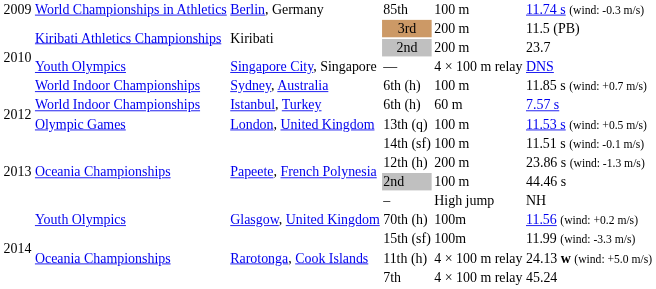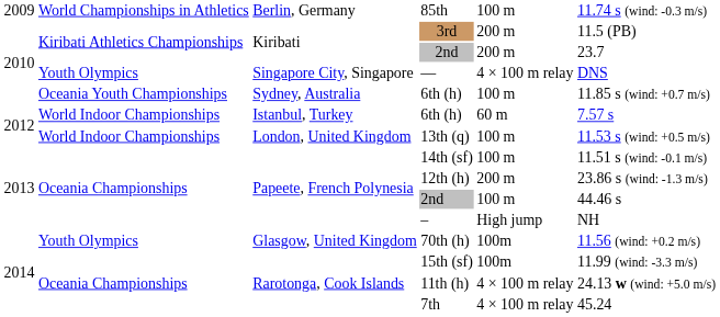 <table>
 <tr>
 <td>2009</td>
 <td><a href='#'>World Championships in Athletics</a></td>
 <td><a href='#'>Berlin</a>, Germany</td>
 <td>85th</td>
 <td>100 m</td>
 <td><a href='#'>11.74 s</a> <small>(wind: -0.3 m/s)</small></td>
 </tr>
 <tr>
 <td rowspan=4>2010</td>
 <td rowspan=2><a href='#'>Kiribati Athletics Championships</a></td>
 <td rowspan=2>Kiribati</td>
 <td bgcolor="cc9966" align="center">3rd</td>
 <td>200 m</td>
 <td>11.5  (PB)</td>
 </tr>
 <tr>
 <td bgcolor="silver" align="center">2nd</td>
 <td>200 m</td>
 <td>23.7</td>
 </tr>
 <tr>
 <td><a href='#'>Youth Olympics</a></td>
 <td><a href='#'>Singapore City</a>, Singapore</td>
 <td>—</td>
 <td>4 × 100 m relay</td>
 <td><a href='#'>DNS</a></td>
 </tr>
 <tr>
-<td><a href='#'>World Indoor Championships</a></td>
+<td><a href='#'>Oceania Youth Championships</a></td>
 <td><a href='#'>Sydney</a>, <a href='#'>Australia</a></td>
 <td>6th (h)</td>
 <td>100 m</td>
 <td>11.85 s <small>(wind: +0.7 m/s)</small></td>
 </tr>
 <tr>
 <td rowspan=2>2012</td>
 <td><a href='#'>World Indoor Championships</a></td>
 <td><a href='#'>Istanbul</a>, <a href='#'>Turkey</a></td>
 <td>6th (h)</td>
 <td>60 m</td>
 <td><a href='#'>7.57 s</a></td>
 </tr>
 <tr>
-<td><a href='#'>Olympic Games</a></td>
+<td><a href='#'>World Indoor Championships</a></td>
 <td><a href='#'>London</a>, <a href='#'>United Kingdom</a></td>
 <td>13th (q)</td>
 <td>100 m</td>
 <td><a href='#'>11.53 s</a> <small>(wind: +0.5 m/s)</small></td>
 </tr>
 <tr>
 <td rowspan=4>2013</td>
 <td rowspan=4><a href='#'>Oceania Championships</a></td>
 <td rowspan=4><a href='#'>Papeete</a>, <a href='#'>French Polynesia</a></td>
 <td>14th (sf)</td>
 <td>100 m</td>
 <td>11.51 s <small>(wind: -0.1 m/s)</small></td>
 </tr>
 <tr>
 <td>12th (h)</td>
 <td>200 m</td>
 <td>23.86 s <small>(wind: -1.3 m/s)</small></td>
 </tr>
 <tr>
 <td bgcolor=silver>2nd</td>
 <td>100 m</td>
 <td>44.46 s</td>
 </tr>
 <tr>
 <td>–</td>
 <td>High jump</td>
 <td>NH</td>
 </tr>
 <tr>
 <td rowspan=4>2014</td>
 <td><a href='#'>Youth Olympics</a></td>
 <td><a href='#'>Glasgow</a>, <a href='#'>United Kingdom</a></td>
 <td>70th (h)</td>
 <td>100m</td>
 <td><a href='#'>11.56</a> <small>(wind: +0.2 m/s)</small></td>
 </tr>
 <tr>
 <td rowspan=3><a href='#'>Oceania Championships</a></td>
 <td rowspan=3><a href='#'>Rarotonga</a>, <a href='#'>Cook Islands</a></td>
 <td>15th (sf)</td>
 <td>100m</td>
 <td>11.99 <small>(wind: -3.3 m/s)</small></td>
 </tr>
 <tr>
 <td>11th (h)</td>
 <td>4 × 100 m relay</td>
 <td>24.13 <strong>w</strong> <small>(wind: +5.0 m/s)</small></td>
 </tr>
 <tr>
 <td>7th</td>
 <td>4 × 100 m relay</td>
 <td>45.24</td>
 </tr>
 </table>
